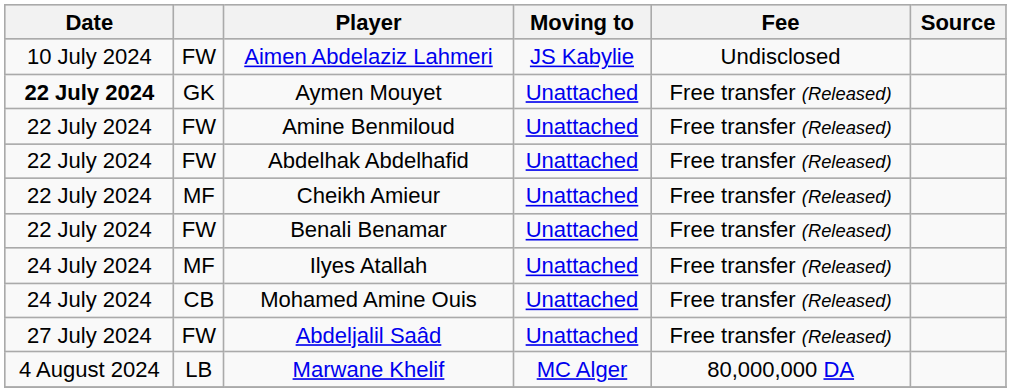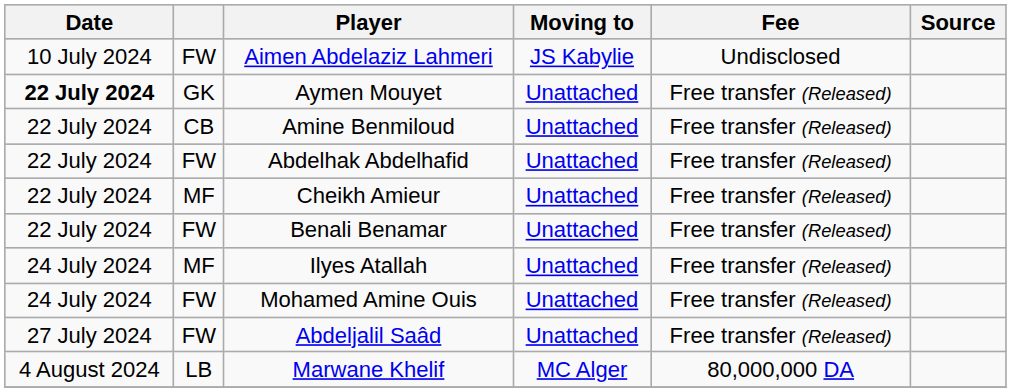 <table class="wikitable sortable" style="width:70%; text-align:center; font-size:85%; text-align:centre;">
 <tr>
 <th>Date</th>
 <th></th>
 <th>Player</th>
 <th>Moving to</th>
 <th>Fee</th>
 <th>Source</th>
 </tr>
 <tr>
 <td>10 July 2024</td>
 <td>FW</td>
 <td> <a href='#'>Aimen Abdelaziz Lahmeri</a></td>
 <td><a href='#'>JS Kabylie</a></td>
 <td>Undisclosed</td>
 <td></td>
 </tr>
 <tr>
 <td><strong>22 July 2024</strong></td>
 <td>GK</td>
 <td> Aymen Mouyet</td>
 <td><a href='#'>Unattached</a></td>
 <td>Free transfer <small><em>(Released)</em></small></td>
 <td></td>
 </tr>
 <tr>
 <td>22 July 2024</td>
-<td>FW</td>
+<td>CB</td>
 <td> Amine Benmiloud</td>
 <td><a href='#'>Unattached</a></td>
 <td>Free transfer <small><em>(Released)</em></small></td>
 <td></td>
 </tr>
 <tr>
 <td>22 July 2024</td>
 <td>FW</td>
 <td> Abdelhak Abdelhafid</td>
 <td><a href='#'>Unattached</a></td>
 <td>Free transfer <small><em>(Released)</em></small></td>
 <td></td>
 </tr>
 <tr>
 <td>22 July 2024</td>
 <td>MF</td>
 <td> Cheikh Amieur</td>
 <td><a href='#'>Unattached</a></td>
 <td>Free transfer <small><em>(Released)</em></small></td>
 <td></td>
 </tr>
 <tr>
 <td>22 July 2024</td>
 <td>FW</td>
 <td> Benali Benamar</td>
 <td><a href='#'>Unattached</a></td>
 <td>Free transfer <small><em>(Released)</em></small></td>
 <td></td>
 </tr>
 <tr>
 <td>24 July 2024</td>
 <td>MF</td>
 <td> Ilyes Atallah</td>
 <td><a href='#'>Unattached</a></td>
 <td>Free transfer <small><em>(Released)</em></small></td>
 <td></td>
 </tr>
 <tr>
 <td>24 July 2024</td>
-<td>CB</td>
+<td>FW</td>
 <td> Mohamed Amine Ouis</td>
 <td><a href='#'>Unattached</a></td>
 <td>Free transfer <small><em>(Released)</em></small></td>
 <td></td>
 </tr>
 <tr>
 <td>27 July 2024</td>
 <td>FW</td>
 <td> <a href='#'>Abdeljalil Saâd</a></td>
 <td><a href='#'>Unattached</a></td>
 <td>Free transfer <small><em>(Released)</em></small></td>
 <td></td>
 </tr>
 <tr>
 <td>4 August 2024</td>
 <td>LB</td>
 <td> <a href='#'>Marwane Khelif</a></td>
 <td><a href='#'>MC Alger</a></td>
 <td>80,000,000 <a href='#'>DA</a></td>
 <td></td>
 </tr>
 <tr>
 </tr>
 </table>
